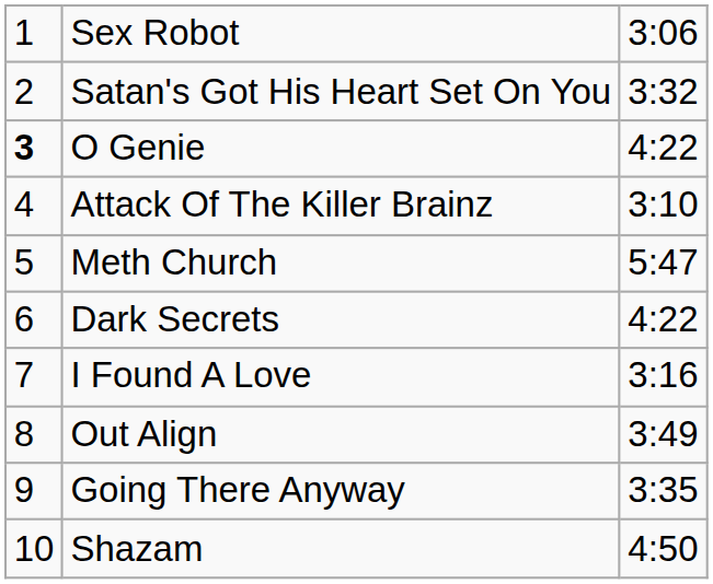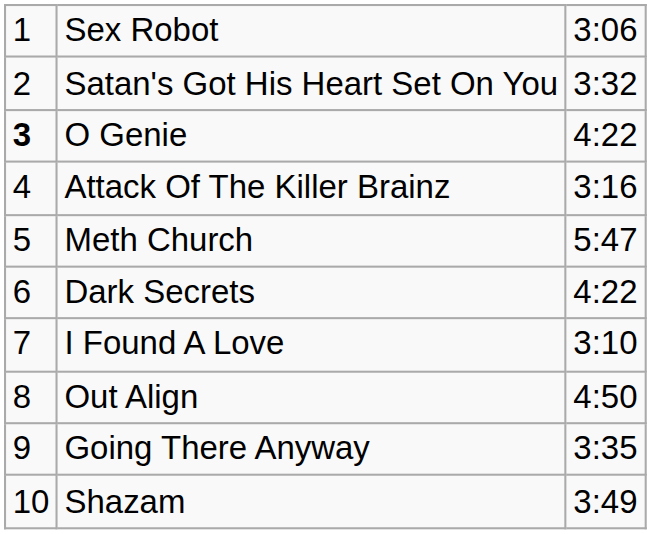 <table class="wikitable">
 <tr>
 <td>1</td>
 <td>Sex Robot</td>
 <td>3:06</td>
 </tr>
 <tr>
 <td>2</td>
 <td>Satan's Got His Heart Set On You</td>
 <td>3:32</td>
 </tr>
 <tr>
 <td><strong>3</strong></td>
 <td>O Genie</td>
 <td>4:22</td>
 </tr>
 <tr>
 <td>4</td>
 <td>Attack Of The Killer Brainz</td>
-<td>3:10</td>
+<td>3:16</td>
 </tr>
 <tr>
 <td>5</td>
 <td>Meth Church</td>
 <td>5:47</td>
 </tr>
 <tr>
 <td>6</td>
 <td>Dark Secrets</td>
 <td>4:22</td>
 </tr>
 <tr>
 <td>7</td>
 <td>I Found A Love</td>
-<td>3:16</td>
+<td>3:10</td>
 </tr>
 <tr>
 <td>8</td>
 <td>Out Align</td>
-<td>3:49</td>
+<td>4:50</td>
 </tr>
 <tr>
 <td>9</td>
 <td>Going There Anyway</td>
 <td>3:35</td>
 </tr>
 <tr>
 <td>10</td>
 <td>Shazam</td>
-<td>4:50</td>
+<td>3:49</td>
 </tr>
 </table>
